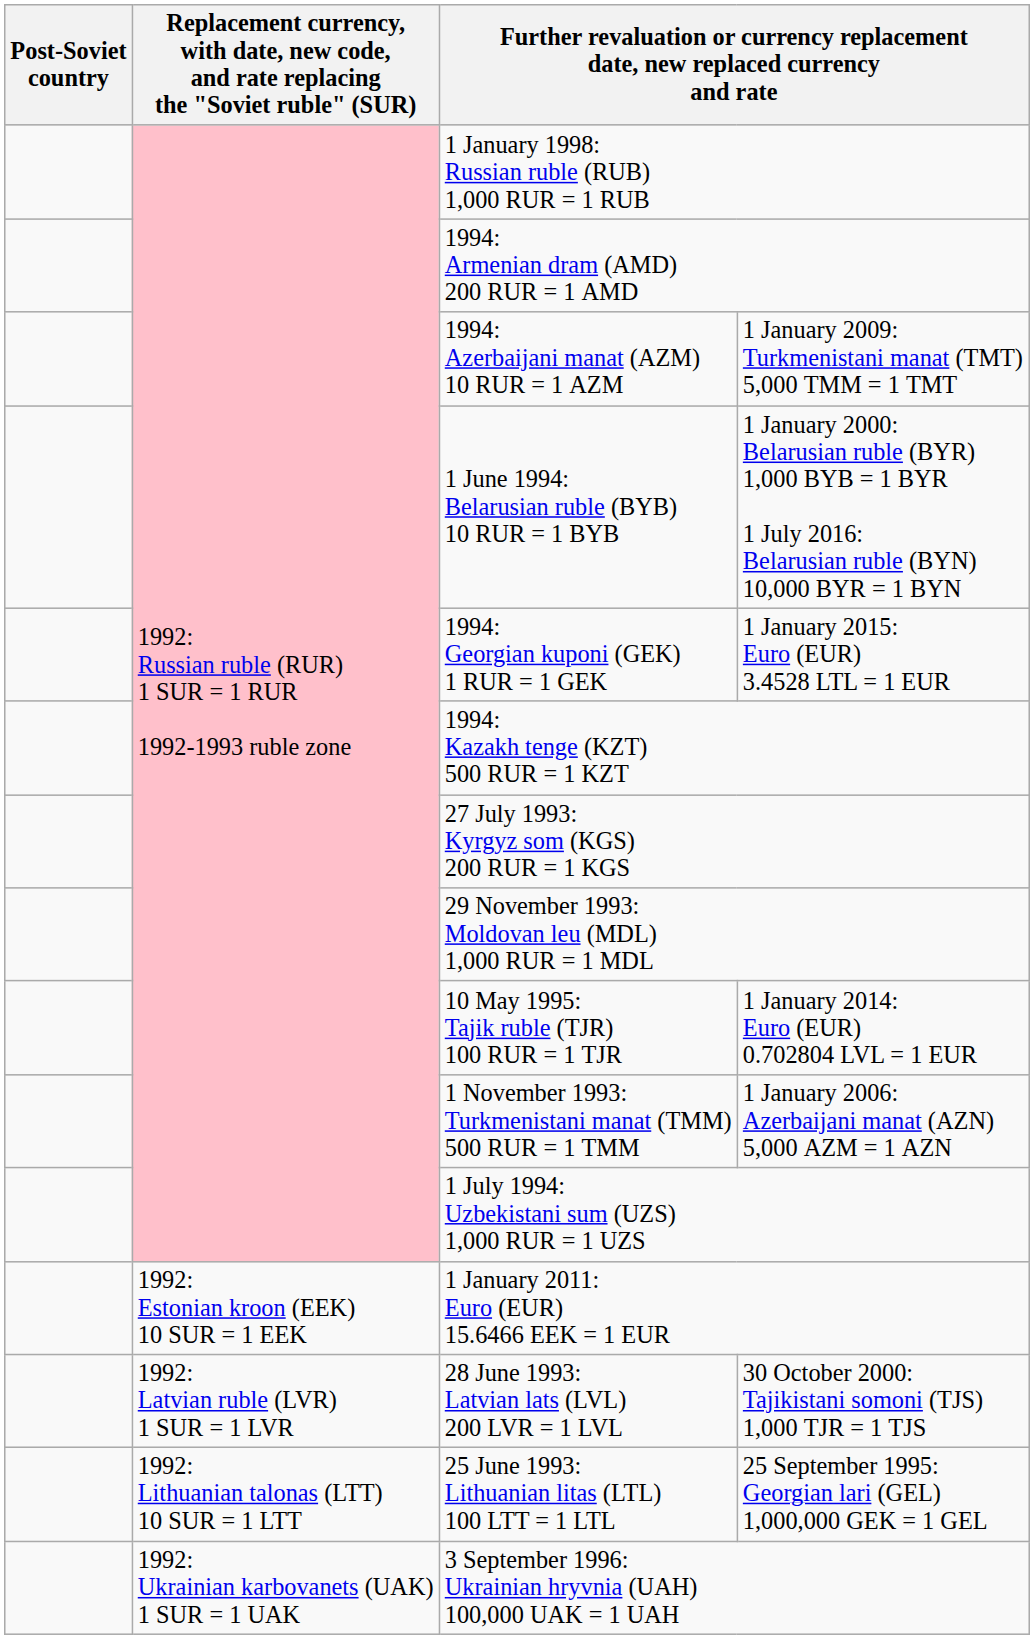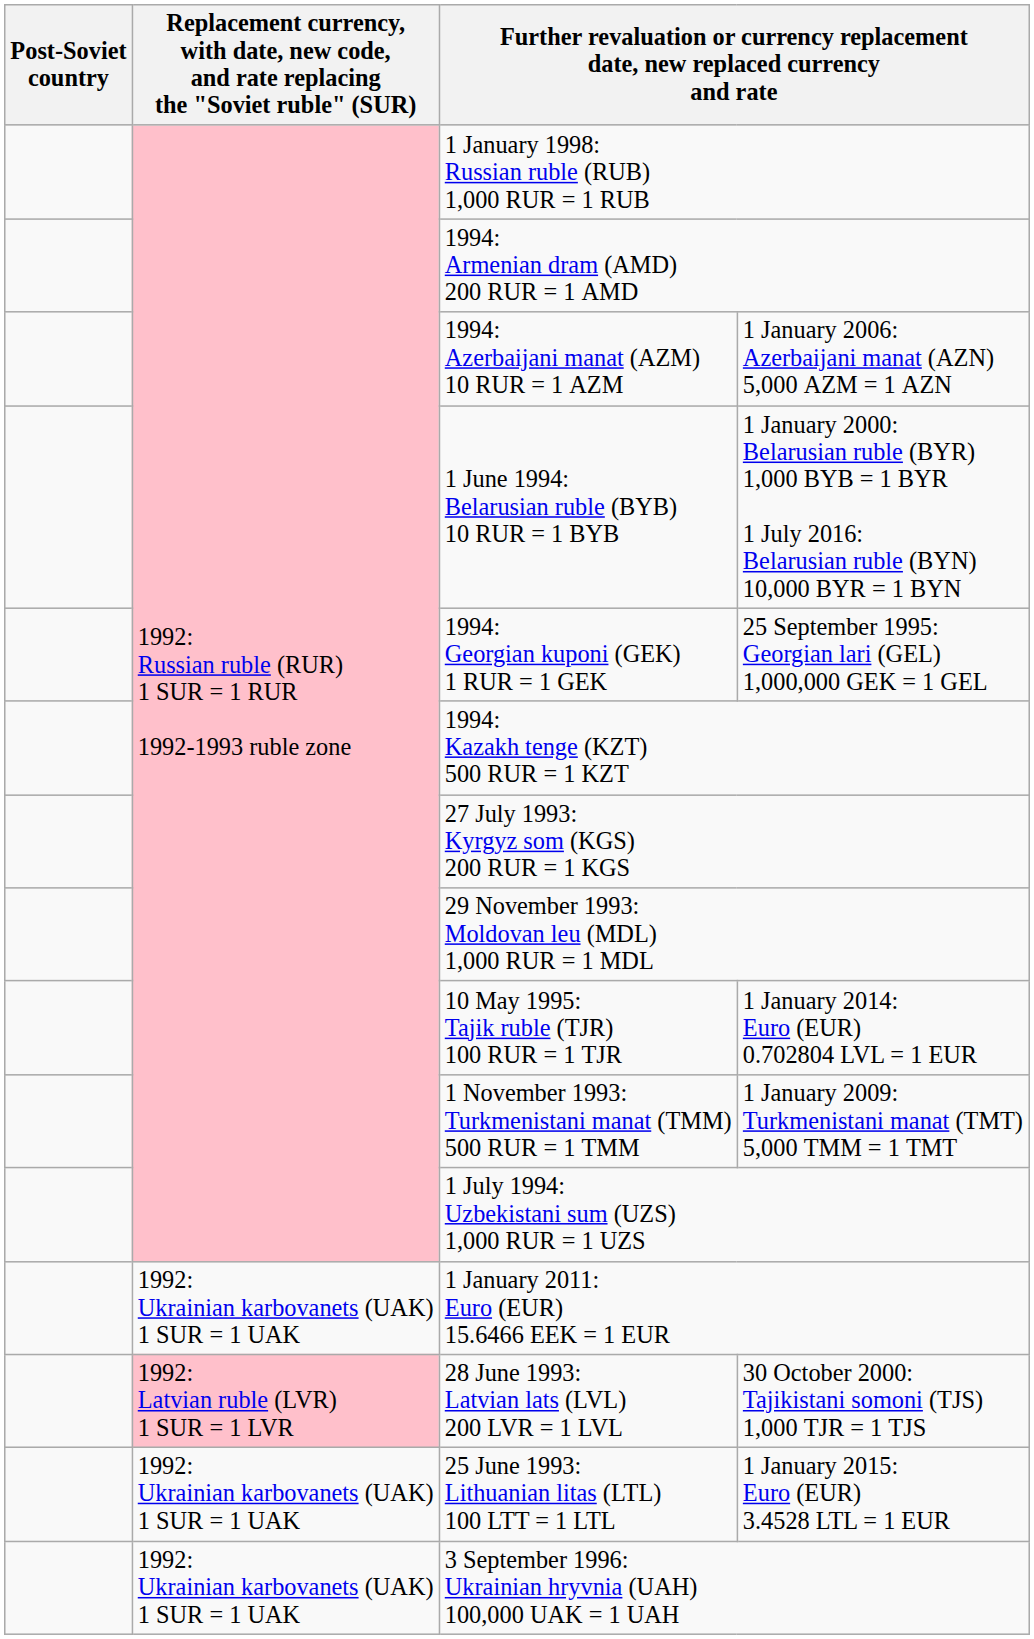 <table class="wikitable sortable sticky-header-multi">
 <tr>
 <th>Post-Soviet<br>country</th>
 <th>Replacement currency,<br>with date, new code,<br>and rate replacing<br>the "Soviet ruble" (SUR)</th>
 <th colspan="3">Further revaluation or currency replacement<br>date, new replaced currency<br>and rate</th>
 </tr>
 <tr>
 <td></td>
 <td style="background-color:pink" rowspan="11">1992:<br><a href='#'>Russian ruble</a> (RUR)<br>1 SUR = 1 RUR<br><br>1992-1993 ruble zone</td>
 <td colspan="2">1 January 1998:<br><a href='#'>Russian ruble</a> (RUB)<br>1,000 RUR = 1 RUB</td>
 </tr>
 <tr>
 <td></td>
 <td colspan="2">1994:<br><a href='#'>Armenian dram</a> (AMD)<br>200 RUR = 1 AMD</td>
 </tr>
 <tr>
 <td></td>
 <td>1994:<br><a href='#'>Azerbaijani manat</a> (AZM)<br>10 RUR = 1 AZM</td>
-<td>1 January 2009:<br><a href='#'>Turkmenistani manat</a> (TMT)<br>5,000 TMM = 1 TMT</td>
+<td>1 January 2006:<br><a href='#'>Azerbaijani manat</a> (AZN)<br>5,000 AZM = 1 AZN</td>
 </tr>
 <tr>
 <td></td>
 <td>1 June 1994:<br><a href='#'>Belarusian ruble</a> (BYB)<br>10 RUR = 1 BYB</td>
 <td>1 January 2000:<br><a href='#'>Belarusian ruble</a> (BYR)<br>1,000 BYB = 1 BYR<br><br>1 July 2016:<br><a href='#'>Belarusian ruble</a> (BYN)<br>10,000 BYR = 1 BYN</td>
 </tr>
 <tr>
 <td></td>
 <td>1994:<br><a href='#'>Georgian kuponi</a> (GEK)<br>1 RUR = 1 GEK</td>
-<td>1 January 2015:<br><a href='#'>Euro</a> (EUR)<br>3.4528 LTL = 1 EUR</td>
+<td>25 September 1995:<br><a href='#'>Georgian lari</a> (GEL)<br>1,000,000 GEK = 1 GEL</td>
 </tr>
 <tr>
 <td></td>
 <td colspan="2">1994:<br><a href='#'>Kazakh tenge</a> (KZT)<br>500 RUR = 1 KZT</td>
 </tr>
 <tr>
 <td></td>
 <td colspan="2">27 July 1993:<br><a href='#'>Kyrgyz som</a> (KGS)<br>200 RUR = 1 KGS</td>
 </tr>
 <tr>
 <td></td>
 <td colspan="2">29 November 1993:<br><a href='#'>Moldovan leu</a> (MDL)<br>1,000 RUR = 1 MDL</td>
 </tr>
 <tr>
 <td></td>
 <td>10 May 1995:<br><a href='#'>Tajik ruble</a> (TJR)<br>100 RUR = 1 TJR</td>
 <td>1 January 2014:<br><a href='#'>Euro</a> (EUR)<br>0.702804 LVL = 1 EUR</td>
 </tr>
 <tr>
 <td></td>
 <td>1 November 1993:<br><a href='#'>Turkmenistani manat</a> (TMM)<br>500 RUR = 1 TMM</td>
-<td>1 January 2006:<br><a href='#'>Azerbaijani manat</a> (AZN)<br>5,000 AZM = 1 AZN</td>
+<td>1 January 2009:<br><a href='#'>Turkmenistani manat</a> (TMT)<br>5,000 TMM = 1 TMT</td>
 </tr>
 <tr>
 <td></td>
 <td colspan="2">1 July 1994:<br><a href='#'>Uzbekistani sum</a> (UZS)<br>1,000 RUR = 1 UZS</td>
 </tr>
 <tr>
 <td></td>
-<td>1992:<br><a href='#'>Estonian kroon</a> (EEK)<br>10 SUR = 1 EEK</td>
+<td>1992:<br><a href='#'>Ukrainian karbovanets</a> (UAK)<br>1 SUR = 1 UAK</td>
 <td colspan="2">1 January 2011:<br><a href='#'>Euro</a> (EUR)<br>15.6466 EEK = 1 EUR</td>
 </tr>
 <tr>
 <td></td>
-<td>1992:<br><a href='#'>Latvian ruble</a> (LVR)<br>1 SUR = 1 LVR</td>
+<td style="background: pink;">1992:<br><a href='#'>Latvian ruble</a> (LVR)<br>1 SUR = 1 LVR</td>
 <td>28 June 1993:<br><a href='#'>Latvian lats</a> (LVL)<br>200 LVR = 1 LVL</td>
 <td>30 October 2000:<br><a href='#'>Tajikistani somoni</a> (TJS)<br>1,000 TJR = 1 TJS</td>
 </tr>
 <tr>
 <td></td>
-<td>1992:<br><a href='#'>Lithuanian talonas</a> (LTT)<br>10 SUR = 1 LTT</td>
+<td>1992:<br><a href='#'>Ukrainian karbovanets</a> (UAK)<br>1 SUR = 1 UAK</td>
 <td>25 June 1993:<br><a href='#'>Lithuanian litas</a> (LTL)<br>100 LTT = 1 LTL</td>
-<td>25 September 1995:<br><a href='#'>Georgian lari</a> (GEL)<br>1,000,000 GEK = 1 GEL</td>
+<td>1 January 2015:<br><a href='#'>Euro</a> (EUR)<br>3.4528 LTL = 1 EUR</td>
 </tr>
 <tr>
 <td></td>
 <td>1992:<br><a href='#'>Ukrainian karbovanets</a> (UAK)<br>1 SUR = 1 UAK</td>
 <td colspan="2">3 September 1996:<br><a href='#'>Ukrainian hryvnia</a> (UAH)<br>100,000 UAK = 1 UAH</td>
 </tr>
 </table>
